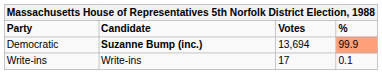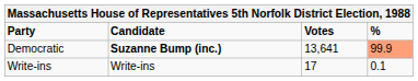 <table class="wikitable">
 <tr>
 <th colspan="4">Massachusetts House of Representatives 5th Norfolk District Election, 1988</th>
 </tr>
 <tr>
 <td><strong>Party</strong></td>
 <td><strong>Candidate</strong></td>
 <td><strong>Votes</strong></td>
 <td><strong>%</strong></td>
 </tr>
 <tr>
 <td>Democratic</td>
 <td><strong>Suzanne Bump (inc.)</strong></td>
-<td>13,694</td>
+<td>13,641</td>
 <td style="background: lightsalmon;">99.9</td>
 </tr>
 <tr>
 <td>Write-ins</td>
 <td>Write-ins</td>
 <td>17</td>
 <td>0.1</td>
 </tr>
 </table>
